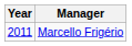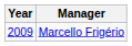 <table class="wikitable">
 <tr>
 <th>Year</th>
 <th>Manager</th>
 </tr>
 <tr>
-<td align=center><a href='#'>2011</a></td>
+<td align=center><a href='#'>2009</a></td>
 <td> <a href='#'>Marcello Frigério</a></td>
 </tr>
 </table>
